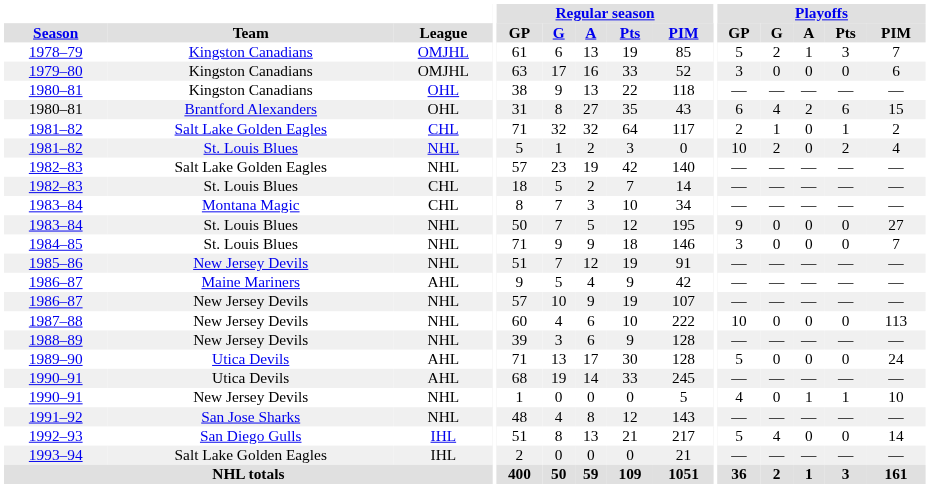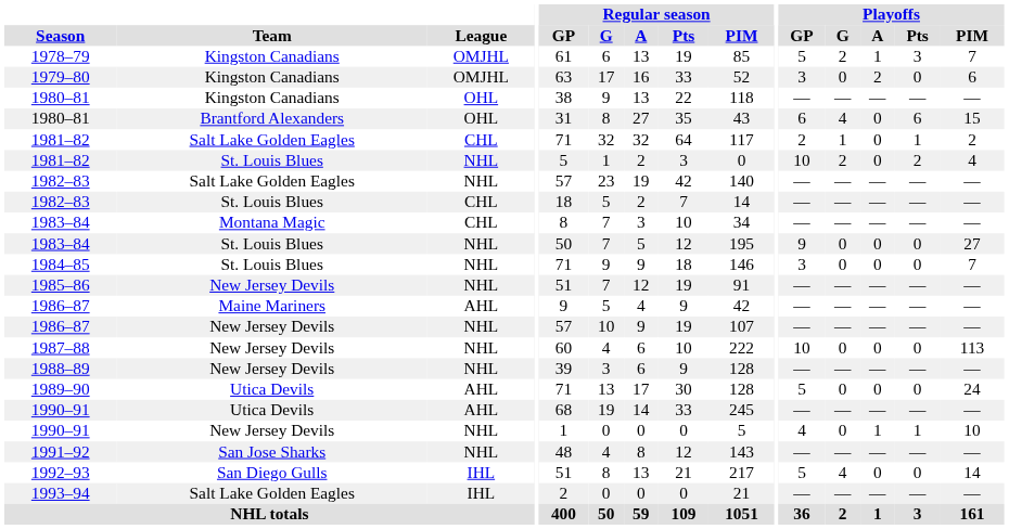 <table border="0" cellpadding="1" cellspacing="0" style="text-align:center; width:60em">
 <tr bgcolor="#e0e0e0">
 <th colspan="3" bgcolor="#ffffff"></th>
 <th rowspan="100" bgcolor="#ffffff"></th>
 <th colspan="5"><a href='#'>Regular season</a></th>
 <th rowspan="100" bgcolor="#ffffff"></th>
 <th colspan="5"><a href='#'>Playoffs</a></th>
 </tr>
 <tr bgcolor="#e0e0e0">
 <th><a href='#'>Season</a></th>
 <th>Team</th>
 <th>League</th>
 <th>GP</th>
 <th><a href='#'>G</a></th>
 <th><a href='#'>A</a></th>
 <th><a href='#'>Pts</a></th>
 <th><a href='#'>PIM</a></th>
 <th>GP</th>
 <th>G</th>
 <th>A</th>
 <th>Pts</th>
 <th>PIM</th>
 </tr>
 <tr>
 <td><a href='#'>1978–79</a></td>
 <td><a href='#'>Kingston Canadians</a></td>
 <td><a href='#'>OMJHL</a></td>
 <td>61</td>
 <td>6</td>
 <td>13</td>
 <td>19</td>
 <td>85</td>
 <td>5</td>
 <td>2</td>
 <td>1</td>
 <td>3</td>
 <td>7</td>
 </tr>
 <tr bgcolor="#f0f0f0">
 <td><a href='#'>1979–80</a></td>
 <td>Kingston Canadians</td>
 <td>OMJHL</td>
 <td>63</td>
 <td>17</td>
 <td>16</td>
 <td>33</td>
 <td>52</td>
 <td>3</td>
 <td>0</td>
-<td>0</td>
+<td>2</td>
 <td>0</td>
 <td>6</td>
 </tr>
 <tr>
 <td><a href='#'>1980–81</a></td>
 <td>Kingston Canadians</td>
 <td><a href='#'>OHL</a></td>
 <td>38</td>
 <td>9</td>
 <td>13</td>
 <td>22</td>
 <td>118</td>
 <td>—</td>
 <td>—</td>
 <td>—</td>
 <td>—</td>
 <td>—</td>
 </tr>
 <tr bgcolor="#f0f0f0">
 <td>1980–81</td>
 <td><a href='#'>Brantford Alexanders</a></td>
 <td>OHL</td>
 <td>31</td>
 <td>8</td>
 <td>27</td>
 <td>35</td>
 <td>43</td>
 <td>6</td>
 <td>4</td>
-<td>2</td>
+<td>0</td>
 <td>6</td>
 <td>15</td>
 </tr>
 <tr>
 <td><a href='#'>1981–82</a></td>
 <td><a href='#'>Salt Lake Golden Eagles</a></td>
 <td><a href='#'>CHL</a></td>
 <td>71</td>
 <td>32</td>
 <td>32</td>
 <td>64</td>
 <td>117</td>
 <td>2</td>
 <td>1</td>
 <td>0</td>
 <td>1</td>
 <td>2</td>
 </tr>
 <tr bgcolor="#f0f0f0">
 <td><a href='#'>1981–82</a></td>
 <td><a href='#'>St. Louis Blues</a></td>
 <td><a href='#'>NHL</a></td>
 <td>5</td>
 <td>1</td>
 <td>2</td>
 <td>3</td>
 <td>0</td>
 <td>10</td>
 <td>2</td>
 <td>0</td>
 <td>2</td>
 <td>4</td>
 </tr>
 <tr>
 <td><a href='#'>1982–83</a></td>
 <td>Salt Lake Golden Eagles</td>
 <td>NHL</td>
 <td>57</td>
 <td>23</td>
 <td>19</td>
 <td>42</td>
 <td>140</td>
 <td>—</td>
 <td>—</td>
 <td>—</td>
 <td>—</td>
 <td>—</td>
 </tr>
 <tr bgcolor="#f0f0f0">
 <td><a href='#'>1982–83</a></td>
 <td>St. Louis Blues</td>
 <td>CHL</td>
 <td>18</td>
 <td>5</td>
 <td>2</td>
 <td>7</td>
 <td>14</td>
 <td>—</td>
 <td>—</td>
 <td>—</td>
 <td>—</td>
 <td>—</td>
 </tr>
 <tr>
 <td><a href='#'>1983–84</a></td>
 <td><a href='#'>Montana Magic</a></td>
 <td>CHL</td>
 <td>8</td>
 <td>7</td>
 <td>3</td>
 <td>10</td>
 <td>34</td>
 <td>—</td>
 <td>—</td>
 <td>—</td>
 <td>—</td>
 <td>—</td>
 </tr>
 <tr bgcolor="#f0f0f0">
 <td><a href='#'>1983–84</a></td>
 <td>St. Louis Blues</td>
 <td>NHL</td>
 <td>50</td>
 <td>7</td>
 <td>5</td>
 <td>12</td>
 <td>195</td>
 <td>9</td>
 <td>0</td>
 <td>0</td>
 <td>0</td>
 <td>27</td>
 </tr>
 <tr>
 <td><a href='#'>1984–85</a></td>
 <td>St. Louis Blues</td>
 <td>NHL</td>
 <td>71</td>
 <td>9</td>
 <td>9</td>
 <td>18</td>
 <td>146</td>
 <td>3</td>
 <td>0</td>
 <td>0</td>
 <td>0</td>
 <td>7</td>
 </tr>
 <tr bgcolor="#f0f0f0">
 <td><a href='#'>1985–86</a></td>
 <td><a href='#'>New Jersey Devils</a></td>
 <td>NHL</td>
 <td>51</td>
 <td>7</td>
 <td>12</td>
 <td>19</td>
 <td>91</td>
 <td>—</td>
 <td>—</td>
 <td>—</td>
 <td>—</td>
 <td>—</td>
 </tr>
 <tr>
 <td><a href='#'>1986–87</a></td>
 <td><a href='#'>Maine Mariners</a></td>
 <td>AHL</td>
 <td>9</td>
 <td>5</td>
 <td>4</td>
 <td>9</td>
 <td>42</td>
 <td>—</td>
 <td>—</td>
 <td>—</td>
 <td>—</td>
 <td>—</td>
 </tr>
 <tr bgcolor="#f0f0f0">
 <td><a href='#'>1986–87</a></td>
 <td>New Jersey Devils</td>
 <td>NHL</td>
 <td>57</td>
 <td>10</td>
 <td>9</td>
 <td>19</td>
 <td>107</td>
 <td>—</td>
 <td>—</td>
 <td>—</td>
 <td>—</td>
 <td>—</td>
 </tr>
 <tr>
 <td><a href='#'>1987–88</a></td>
 <td>New Jersey Devils</td>
 <td>NHL</td>
 <td>60</td>
 <td>4</td>
 <td>6</td>
 <td>10</td>
 <td>222</td>
 <td>10</td>
 <td>0</td>
 <td>0</td>
 <td>0</td>
 <td>113</td>
 </tr>
 <tr bgcolor="#f0f0f0">
 <td><a href='#'>1988–89</a></td>
 <td>New Jersey Devils</td>
 <td>NHL</td>
 <td>39</td>
 <td>3</td>
 <td>6</td>
 <td>9</td>
 <td>128</td>
 <td>—</td>
 <td>—</td>
 <td>—</td>
 <td>—</td>
 <td>—</td>
 </tr>
 <tr>
 <td><a href='#'>1989–90</a></td>
 <td><a href='#'>Utica Devils</a></td>
 <td>AHL</td>
 <td>71</td>
 <td>13</td>
 <td>17</td>
 <td>30</td>
 <td>128</td>
 <td>5</td>
 <td>0</td>
 <td>0</td>
 <td>0</td>
 <td>24</td>
 </tr>
 <tr bgcolor="#f0f0f0">
 <td><a href='#'>1990–91</a></td>
 <td>Utica Devils</td>
 <td>AHL</td>
 <td>68</td>
 <td>19</td>
 <td>14</td>
 <td>33</td>
 <td>245</td>
 <td>—</td>
 <td>—</td>
 <td>—</td>
 <td>—</td>
 <td>—</td>
 </tr>
 <tr>
 <td><a href='#'>1990–91</a></td>
 <td>New Jersey Devils</td>
 <td>NHL</td>
 <td>1</td>
 <td>0</td>
 <td>0</td>
 <td>0</td>
 <td>5</td>
 <td>4</td>
 <td>0</td>
 <td>1</td>
 <td>1</td>
 <td>10</td>
 </tr>
 <tr bgcolor="#f0f0f0">
 <td><a href='#'>1991–92</a></td>
 <td><a href='#'>San Jose Sharks</a></td>
 <td>NHL</td>
 <td>48</td>
 <td>4</td>
 <td>8</td>
 <td>12</td>
 <td>143</td>
 <td>—</td>
 <td>—</td>
 <td>—</td>
 <td>—</td>
 <td>—</td>
 </tr>
 <tr>
 <td><a href='#'>1992–93</a></td>
 <td><a href='#'>San Diego Gulls</a></td>
 <td><a href='#'>IHL</a></td>
 <td>51</td>
 <td>8</td>
 <td>13</td>
 <td>21</td>
 <td>217</td>
 <td>5</td>
 <td>4</td>
 <td>0</td>
 <td>0</td>
 <td>14</td>
 </tr>
 <tr bgcolor="#f0f0f0">
 <td><a href='#'>1993–94</a></td>
 <td>Salt Lake Golden Eagles</td>
 <td>IHL</td>
 <td>2</td>
 <td>0</td>
 <td>0</td>
 <td>0</td>
 <td>21</td>
 <td>—</td>
 <td>—</td>
 <td>—</td>
 <td>—</td>
 <td>—</td>
 </tr>
 <tr bgcolor="#e0e0e0">
 <th colspan="3">NHL totals</th>
 <th>400</th>
 <th>50</th>
 <th>59</th>
 <th>109</th>
 <th>1051</th>
 <th>36</th>
 <th>2</th>
 <th>1</th>
 <th>3</th>
 <th>161</th>
 </tr>
 </table>
